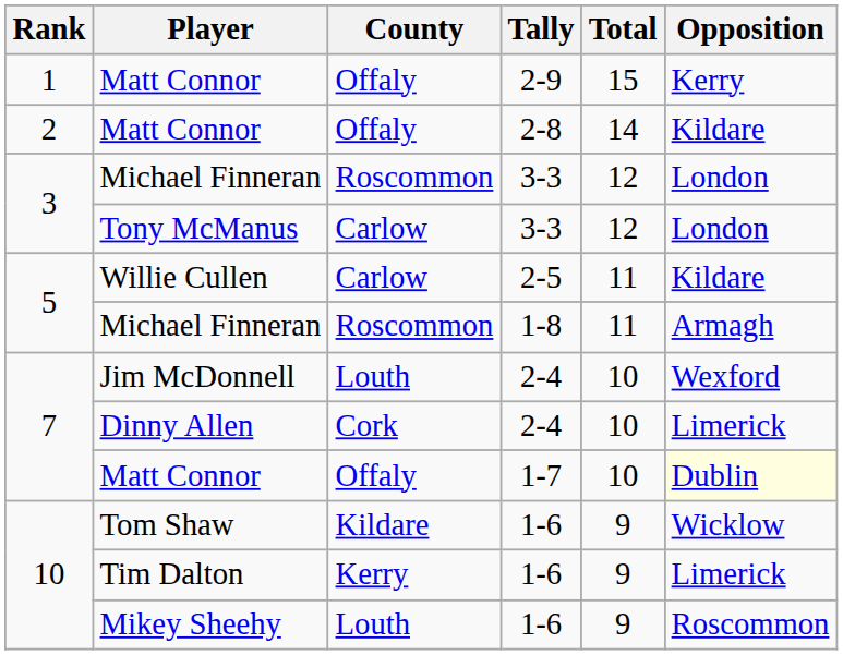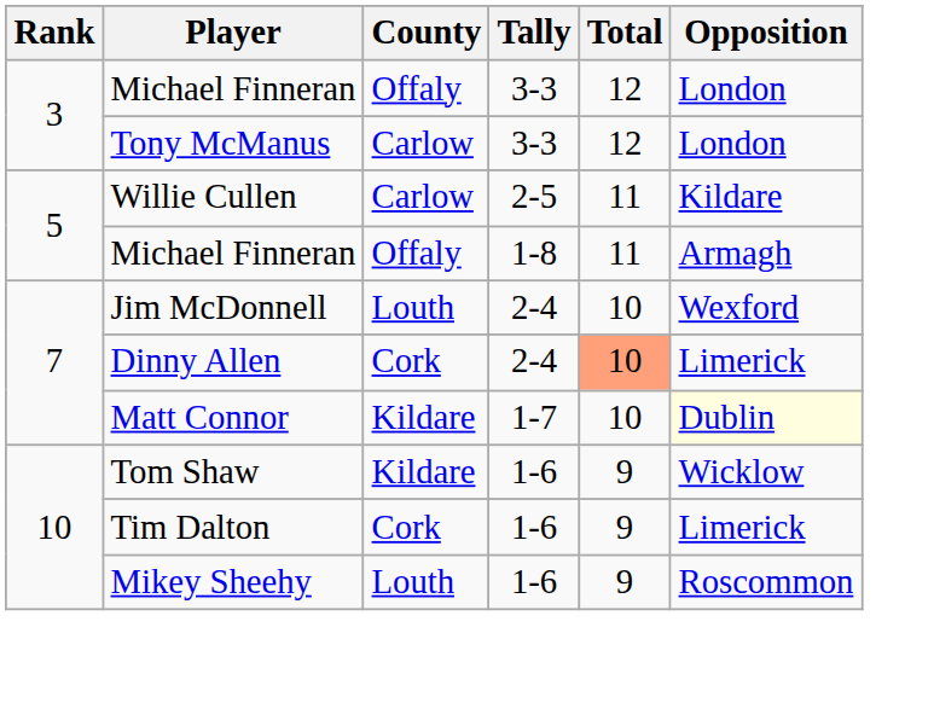 <table class="wikitable">
 <tr>
 <th>Rank</th>
 <th>Player</th>
 <th>County</th>
 <th>Tally</th>
 <th>Total</th>
 <th>Opposition</th>
 </tr>
 <tr>
-<td rowspan=1 align=center>1</td>
-<td><a href='#'>Matt Connor</a></td>
-<td><a href='#'>Offaly</a></td>
-<td align=center>2-9</td>
-<td align=center>15</td>
-<td><a href='#'>Kerry</a></td>
-</tr>
-<tr>
-<td rowspan=1 align=center>2</td>
-<td><a href='#'>Matt Connor</a></td>
-<td><a href='#'>Offaly</a></td>
-<td align=center>2-8</td>
-<td align=center>14</td>
-<td><a href='#'>Kildare</a></td>
-</tr>
-<tr>
 <td rowspan=2 align=center>3</td>
 <td>Michael Finneran</td>
-<td><a href='#'>Roscommon</a></td>
+<td><a href='#'>Offaly</a></td>
 <td align=center>3-3</td>
 <td align=center>12</td>
 <td><a href='#'>London</a></td>
 </tr>
 <tr>
 <td><a href='#'>Tony McManus</a></td>
 <td><a href='#'>Carlow</a></td>
 <td align=center>3-3</td>
 <td align=center>12</td>
 <td><a href='#'>London</a></td>
 </tr>
 <tr>
 <td rowspan=2 align=center>5</td>
 <td>Willie Cullen</td>
 <td><a href='#'>Carlow</a></td>
 <td align=center>2-5</td>
 <td align=center>11</td>
 <td><a href='#'>Kildare</a></td>
 </tr>
 <tr>
 <td>Michael Finneran</td>
-<td><a href='#'>Roscommon</a></td>
+<td><a href='#'>Offaly</a></td>
 <td align=center>1-8</td>
 <td align=center>11</td>
 <td><a href='#'>Armagh</a></td>
 </tr>
 <tr>
 <td rowspan=3 align=center>7</td>
 <td>Jim McDonnell</td>
 <td><a href='#'>Louth</a></td>
 <td align=center>2-4</td>
 <td align=center>10</td>
 <td><a href='#'>Wexford</a></td>
 </tr>
 <tr>
 <td><a href='#'>Dinny Allen</a></td>
 <td><a href='#'>Cork</a></td>
 <td align=center>2-4</td>
-<td align=center>10</td>
+<td align=center style="background: lightsalmon;">10</td>
 <td><a href='#'>Limerick</a></td>
 </tr>
 <tr>
 <td><a href='#'>Matt Connor</a></td>
-<td><a href='#'>Offaly</a></td>
+<td><a href='#'>Kildare</a></td>
 <td align=center>1-7</td>
 <td align=center>10</td>
 <td style="background: lightyellow;"><a href='#'>Dublin</a></td>
 </tr>
 <tr>
 <td rowspan=3 align=center>10</td>
 <td>Tom Shaw</td>
 <td><a href='#'>Kildare</a></td>
 <td align=center>1-6</td>
 <td align=center>9</td>
 <td><a href='#'>Wicklow</a></td>
 </tr>
 <tr>
 <td>Tim Dalton</td>
-<td><a href='#'>Kerry</a></td>
+<td><a href='#'>Cork</a></td>
 <td align=center>1-6</td>
 <td align=center>9</td>
 <td><a href='#'>Limerick</a></td>
 </tr>
 <tr>
 <td><a href='#'>Mikey Sheehy</a></td>
 <td><a href='#'>Louth</a></td>
 <td align=center>1-6</td>
 <td align=center>9</td>
 <td><a href='#'>Roscommon</a></td>
 </tr>
 </table>
